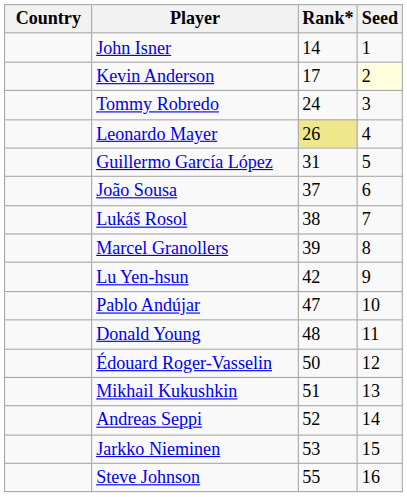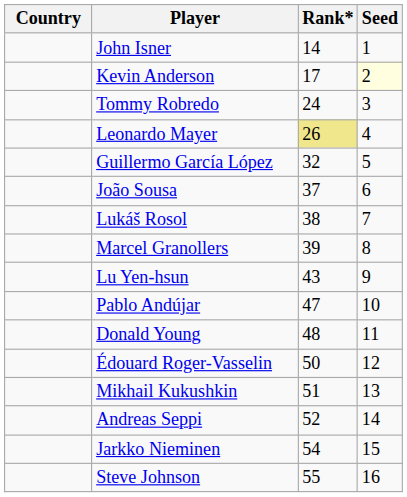 <table class="sortable wikitable">
 <tr>
 <th width="70">Country</th>
 <th width="175">Player</th>
 <th>Rank*</th>
 <th>Seed</th>
 </tr>
 <tr>
 <td></td>
 <td><a href='#'>John Isner</a></td>
 <td>14</td>
 <td>1</td>
 </tr>
 <tr>
 <td></td>
 <td><a href='#'>Kevin Anderson</a></td>
 <td>17</td>
 <td style="background: lightyellow;">2</td>
 </tr>
 <tr>
 <td></td>
 <td><a href='#'>Tommy Robredo</a></td>
 <td>24</td>
 <td>3</td>
 </tr>
 <tr>
 <td></td>
 <td><a href='#'>Leonardo Mayer</a></td>
 <td style="background: khaki;">26</td>
 <td>4</td>
 </tr>
 <tr>
 <td></td>
 <td><a href='#'>Guillermo García López</a></td>
-<td>31</td>
+<td>32</td>
 <td>5</td>
 </tr>
 <tr>
 <td></td>
 <td><a href='#'>João Sousa</a></td>
 <td>37</td>
 <td>6</td>
 </tr>
 <tr>
 <td></td>
 <td><a href='#'>Lukáš Rosol</a></td>
 <td>38</td>
 <td>7</td>
 </tr>
 <tr>
 <td></td>
 <td><a href='#'>Marcel Granollers</a></td>
 <td>39</td>
 <td>8</td>
 </tr>
 <tr>
 <td></td>
 <td><a href='#'>Lu Yen-hsun</a></td>
-<td>42</td>
+<td>43</td>
 <td>9</td>
 </tr>
 <tr>
 <td></td>
 <td><a href='#'>Pablo Andújar</a></td>
 <td>47</td>
 <td>10</td>
 </tr>
 <tr>
 <td></td>
 <td><a href='#'>Donald Young</a></td>
 <td>48</td>
 <td>11</td>
 </tr>
 <tr>
 <td></td>
 <td><a href='#'>Édouard Roger-Vasselin</a></td>
 <td>50</td>
 <td>12</td>
 </tr>
 <tr>
 <td></td>
 <td><a href='#'>Mikhail Kukushkin</a></td>
 <td>51</td>
 <td>13</td>
 </tr>
 <tr>
 <td></td>
 <td><a href='#'>Andreas Seppi</a></td>
 <td>52</td>
 <td>14</td>
 </tr>
 <tr>
 <td></td>
 <td><a href='#'>Jarkko Nieminen</a></td>
-<td>53</td>
+<td>54</td>
 <td>15</td>
 </tr>
 <tr>
 <td></td>
 <td><a href='#'>Steve Johnson</a></td>
 <td>55</td>
 <td>16</td>
 </tr>
 </table>
